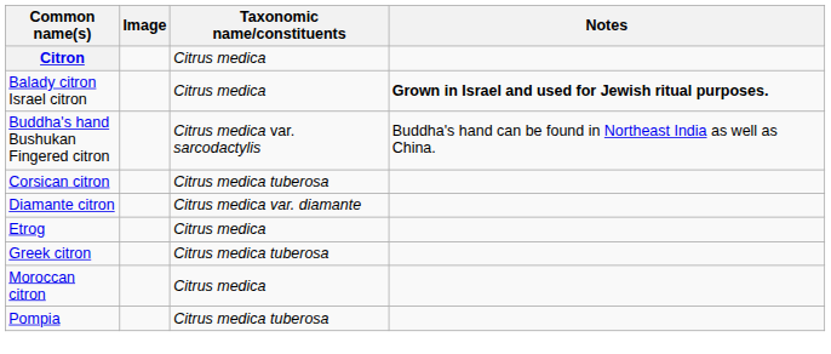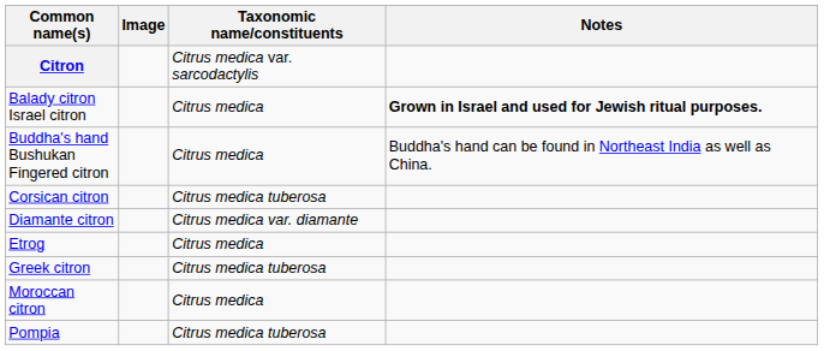 <table class="wikitable sortable">
 <tr>
 <th scope="col">Common<br>name(s)</th>
 <th scope="col">Image</th>
 <th scope="col">Taxonomic<br>name/constituents</th>
 <th scope="col">Notes</th>
 </tr>
 <tr>
 <th scope="row"><a href='#'>Citron</a></th>
 <td></td>
-<td><em>Citrus medica</em></td>
+<td><em>Citrus medica</em> var. <em>sarcodactylis</em></td>
 <td></td>
 </tr>
 <tr>
 <td scope="row"><a href='#'>Balady citron</a><br>Israel citron</td>
 <td></td>
 <td><em>Citrus medica</em></td>
 <td><strong>Grown in Israel and used for Jewish ritual purposes.</strong></td>
 </tr>
 <tr>
 <td scope="row"><a href='#'>Buddha's hand</a><br>Bushukan<br>Fingered citron</td>
 <td></td>
-<td><em>Citrus medica</em> var. <em>sarcodactylis</em></td>
+<td><em>Citrus medica</em></td>
 <td>Buddha's hand can be found in <a href='#'>Northeast India</a> as well as China.</td>
 </tr>
 <tr>
 <td scope="row"><a href='#'>Corsican citron</a></td>
 <td></td>
 <td><em>Citrus medica tuberosa</em></td>
 <td></td>
 </tr>
 <tr>
 <td scope="row"><a href='#'>Diamante citron</a></td>
 <td></td>
 <td><em>Citrus medica var. diamante</em></td>
 <td></td>
 </tr>
 <tr>
 <td scope="row"><a href='#'>Etrog</a></td>
 <td></td>
 <td><em>Citrus medica</em></td>
 <td></td>
 </tr>
 <tr>
 <td scope="row"><a href='#'>Greek citron</a></td>
 <td></td>
 <td><em>Citrus medica tuberosa</em></td>
 <td></td>
 </tr>
 <tr>
 <td scope="row"><a href='#'>Moroccan citron</a></td>
 <td></td>
 <td><em>Citrus medica</em></td>
 <td></td>
 </tr>
 <tr>
 <td scope="row"><a href='#'>Pompia</a></td>
 <td></td>
 <td><em>Citrus medica tuberosa</em></td>
 <td></td>
 </tr>
 </table>
